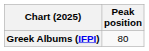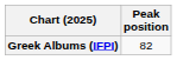 <table class="wikitable sortable plainrowheaders" style="text-align:center">
 <tr>
 <th scope="col">Chart (2025)</th>
 <th scope="col">Peak<br>position</th>
 </tr>
 <tr>
 <th scope="row">Greek Albums (<a href='#'>IFPI</a>)</th>
-<td>80</td>
+<td>82</td>
 </tr>
 </table>
